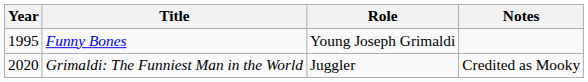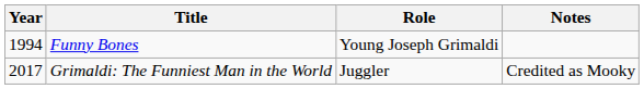 <table class="wikitable">
 <tr>
 <th>Year</th>
 <th>Title</th>
 <th>Role</th>
 <th>Notes</th>
 </tr>
 <tr>
-<td>1995</td>
+<td>1994</td>
 <td><em><a href='#'>Funny Bones</a></em></td>
 <td>Young Joseph Grimaldi</td>
 <td></td>
 </tr>
 <tr>
-<td>2020</td>
+<td>2017</td>
 <td><em>Grimaldi: The Funniest Man in the World</em></td>
 <td>Juggler</td>
 <td>Credited as Mooky</td>
 </tr>
 </table>
